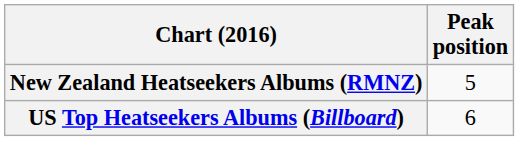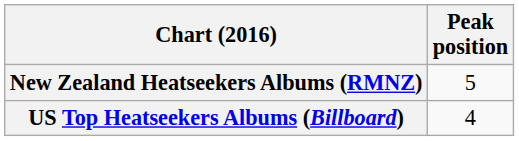 <table class="wikitable sortable plainrowheaders" style="text-align:center">
 <tr>
 <th scope="col">Chart (2016)</th>
 <th scope="col">Peak<br> position</th>
 </tr>
 <tr>
 <th scope="row">New Zealand Heatseekers Albums (<a href='#'>RMNZ</a>)</th>
 <td>5</td>
 </tr>
 <tr>
 <th scope="row">US <a href='#'>Top Heatseekers Albums</a> (<a href='#'><em>Billboard</em></a>)</th>
-<td>6</td>
+<td>4</td>
 </tr>
 </table>
